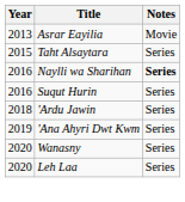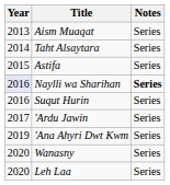 <table class="wikitable">
 <tr>
 <th>Year</th>
 <th>Title</th>
 <th>Notes</th>
 </tr>
 <tr>
 <td>2013</td>
-<td><em>Asrar Eayilia</em></td>
-<td>Movie</td>
+<td><em>Aism Muaqat</em></td>
+<td>Series</td>
 </tr>
 <tr>
-<td>2015</td>
+<td>2014</td>
 <td><em>Taht Alsaytara</em></td>
 <td>Series</td>
 </tr>
 <tr>
-<td>2016</td>
+<td>2015</td>
+<td><em>Astifa</em></td>
+<td>Series</td>
+</tr>
+<tr>
+<td style="background: lavender;">2016</td>
 <td><em>Naylli wa Sharihan</em></td>
 <td><strong>Series</strong></td>
 </tr>
 <tr>
 <td>2016</td>
 <td><em>Suqut Hurin</em></td>
 <td>Series</td>
 </tr>
 <tr>
-<td>2018</td>
+<td>2017</td>
 <td><em>'Ardu Jawin</em></td>
 <td>Series</td>
 </tr>
 <tr>
 <td>2019</td>
 <td><em>'Ana Ahyri Dwt Kwm</em></td>
 <td>Series</td>
 </tr>
 <tr>
 <td>2020</td>
 <td><em>Wanasny</em></td>
 <td>Series</td>
 </tr>
 <tr>
 <td>2020</td>
 <td><em>Leh Laa</em></td>
 <td>Series</td>
 </tr>
 </table>
